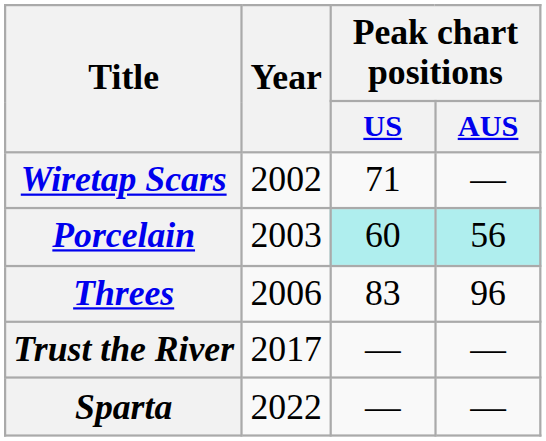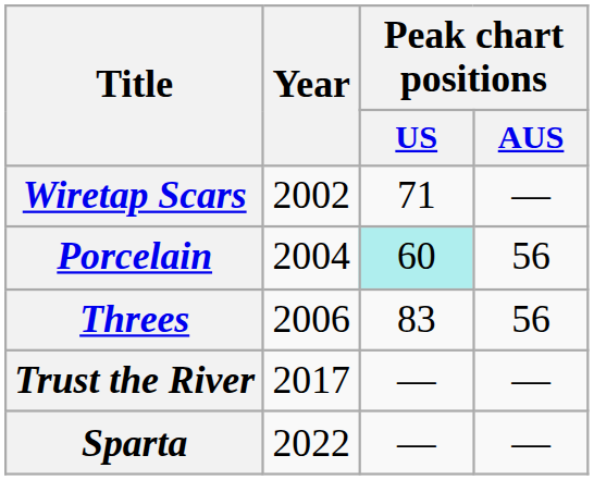 <table class="wikitable plainrowheaders" style="text-align:center">
 <tr>
 <th scope="col" rowspan="2">Title</th>
 <th scope="col" rowspan="2">Year</th>
 <th scope="col" colspan="2">Peak chart positions</th>
 </tr>
 <tr>
 <th scope="col" style="width:3em; font-size:85%"><a href='#'>US</a><br></th>
 <th scope="col" style="width:3em; font-size:85%"><a href='#'>AUS</a><br></th>
 </tr>
 <tr>
 <th scope="row"><em><a href='#'>Wiretap Scars</a></em></th>
 <td>2002</td>
 <td>71</td>
 <td>—</td>
 </tr>
 <tr>
 <th scope="row"><em><a href='#'>Porcelain</a></em></th>
-<td>2003</td>
+<td>2004</td>
 <td style="background: paleturquoise;">60</td>
-<td style="background: paleturquoise;">56</td>
+<td>56</td>
 </tr>
 <tr>
 <th scope="row"><em><a href='#'>Threes</a></em></th>
 <td>2006</td>
 <td>83</td>
-<td>96</td>
+<td>56</td>
 </tr>
 <tr>
 <th scope="row"><em>Trust the River</em></th>
 <td>2017</td>
 <td>—</td>
 <td>—</td>
 </tr>
 <tr>
 <th scope="row"><em>Sparta</em></th>
 <td>2022</td>
 <td>—</td>
 <td>—</td>
 </tr>
 </table>
